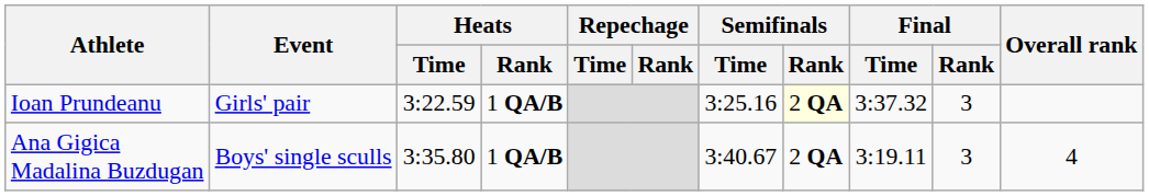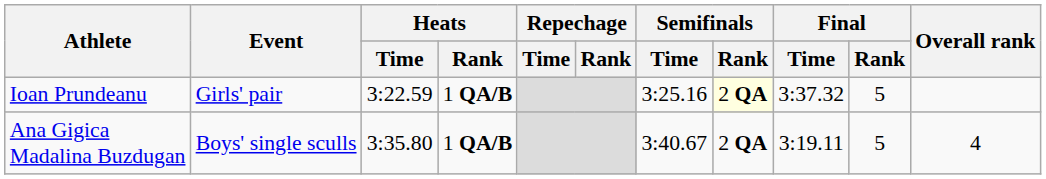 <table class="wikitable" style="font-size:90%">
 <tr>
 <th rowspan="2">Athlete</th>
 <th rowspan="2">Event</th>
 <th colspan="2">Heats</th>
 <th colspan="2">Repechage</th>
 <th colspan="2">Semifinals</th>
 <th colspan="2">Final</th>
 <th rowspan="2">Overall rank</th>
 </tr>
 <tr>
 <th>Time</th>
 <th>Rank</th>
 <th>Time</th>
 <th>Rank</th>
 <th>Time</th>
 <th>Rank</th>
 <th>Time</th>
 <th>Rank</th>
 </tr>
 <tr>
 <td><a href='#'>Ioan Prundeanu</a></td>
 <td><a href='#'>Girls' pair</a></td>
 <td align=center>3:22.59</td>
 <td align=center>1 <strong>QA/B</strong></td>
 <td colspan=2 bgcolor=#DCDCDC></td>
 <td align=center>3:25.16</td>
 <td align=center style="background: lightyellow;">2 <strong>QA</strong></td>
 <td align=center>3:37.32</td>
-<td align=center>3</td>
+<td align=center>5</td>
 <td align=center></td>
 </tr>
 <tr>
 <td><a href='#'>Ana Gigica</a><br><a href='#'>Madalina Buzdugan</a></td>
 <td><a href='#'>Boys' single sculls</a></td>
 <td align=center>3:35.80</td>
 <td align=center>1 <strong>QA/B</strong></td>
 <td colspan=2 bgcolor=#DCDCDC></td>
 <td align=center>3:40.67</td>
 <td align=center>2 <strong>QA</strong></td>
 <td align=center>3:19.11</td>
-<td align=center>3</td>
+<td align=center>5</td>
 <td align=center>4</td>
 </tr>
 </table>
